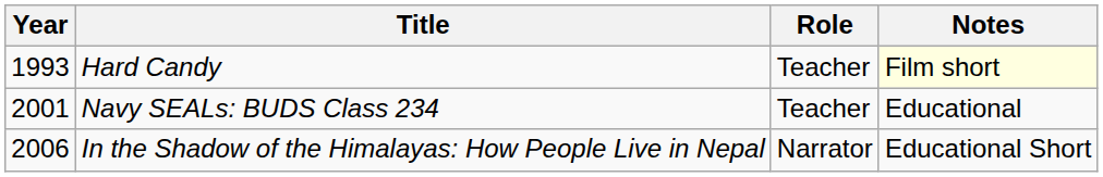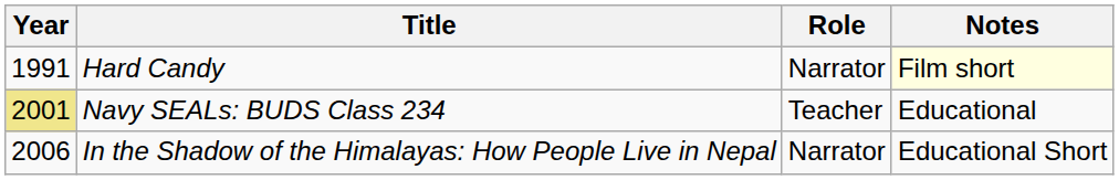 <table class="wikitable sortable">
 <tr>
 <th>Year</th>
 <th>Title</th>
 <th>Role</th>
 <th class="unsortable">Notes</th>
 </tr>
 <tr>
-<td>1993</td>
+<td>1991</td>
 <td><em>Hard Candy</em></td>
-<td>Teacher</td>
+<td>Narrator</td>
 <td style="background: lightyellow;">Film short</td>
 </tr>
 <tr>
-<td>2001</td>
+<td style="background: khaki;">2001</td>
 <td><em>Navy SEALs: BUDS Class 234</em></td>
 <td>Teacher</td>
 <td>Educational</td>
 </tr>
 <tr>
 <td>2006</td>
 <td><em>In the Shadow of the Himalayas: How People Live in Nepal</em></td>
 <td>Narrator</td>
 <td>Educational Short</td>
 </tr>
 </table>
